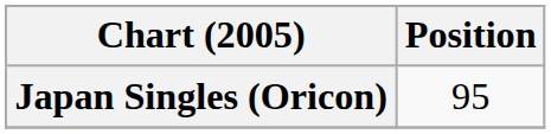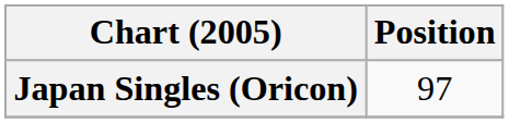 <table class="wikitable plainrowheaders">
 <tr>
 <th>Chart (2005)</th>
 <th>Position</th>
 </tr>
 <tr>
 <th scope="row">Japan Singles (Oricon)</th>
-<td style="text-align:center;">95</td>
+<td style="text-align:center;">97</td>
 </tr>
 <tr>
 </tr>
 </table>
